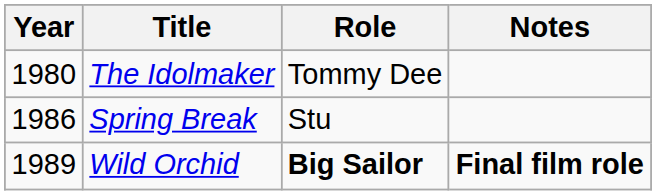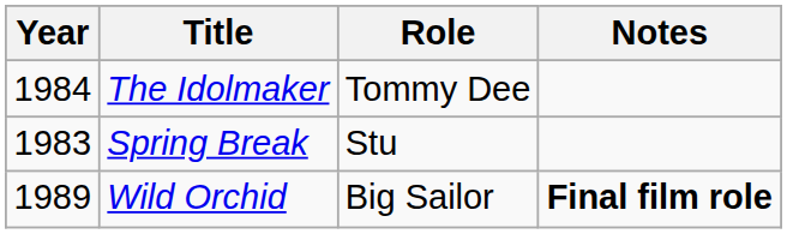 <table class="wikitable">
 <tr>
 <th>Year</th>
 <th>Title</th>
 <th>Role</th>
 <th>Notes</th>
 </tr>
 <tr>
-<td>1980</td>
+<td>1984</td>
 <td><em><a href='#'>The Idolmaker</a></em></td>
 <td>Tommy Dee</td>
 <td></td>
 </tr>
 <tr>
-<td>1986</td>
+<td>1983</td>
 <td><em><a href='#'>Spring Break</a></em></td>
 <td>Stu</td>
 <td></td>
 </tr>
 <tr>
 <td>1989</td>
 <td><em><a href='#'>Wild Orchid</a></em></td>
-<td><strong>Big Sailor</strong></td>
+<td>Big Sailor</td>
 <td><strong>Final film role</strong></td>
 </tr>
 </table>
